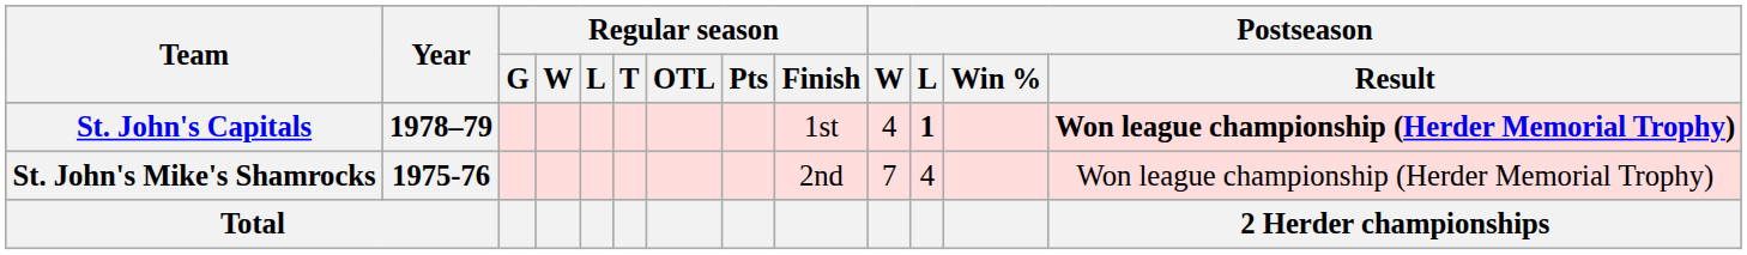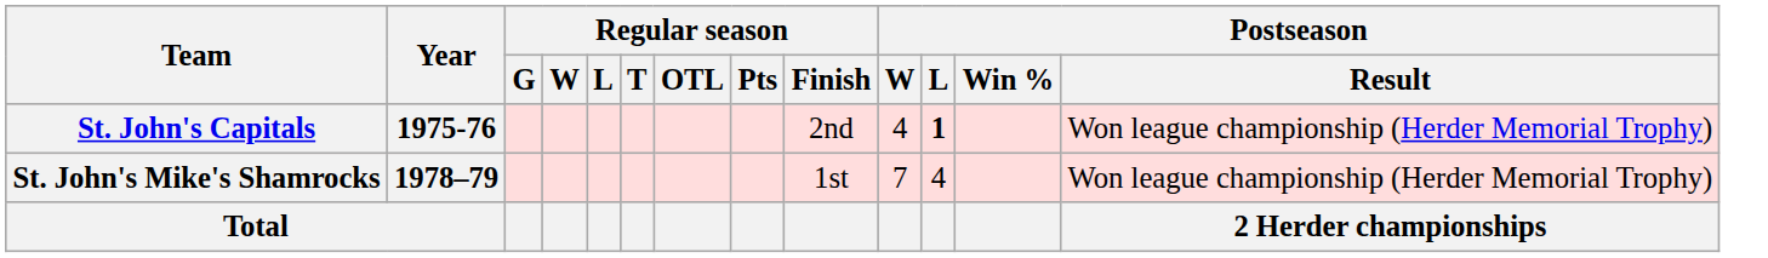 <table class="wikitable" style="font-size:95%; text-align:center;">
 <tr>
 <th rowspan="2">Team</th>
 <th rowspan="2">Year</th>
 <th colspan="7">Regular season</th>
 <th colspan="4">Postseason</th>
 </tr>
 <tr>
 <th>G</th>
 <th>W</th>
 <th>L</th>
 <th>T</th>
 <th>OTL</th>
 <th>Pts</th>
 <th>Finish</th>
 <th>W</th>
 <th>L</th>
 <th>Win %</th>
 <th>Result</th>
 </tr>
 <tr style="background:#fdd;">
 <th><a href='#'>St. John's Capitals</a></th>
+<th>1975-76</th>
+<td></td>
+<td></td>
+<td></td>
+<td></td>
+<td></td>
+<td></td>
+<td>2nd</td>
+<td>4</td>
+<td><strong>1</strong></td>
+<td></td>
+<td>Won league championship (<a href='#'>Herder Memorial Trophy</a>)</td>
+</tr>
+<tr style="background:#fdd;">
+<th>St. John's Mike's Shamrocks</th>
 <th>1978–79</th>
 <td></td>
 <td></td>
 <td></td>
 <td></td>
 <td></td>
 <td></td>
 <td>1st</td>
-<td>4</td>
-<td><strong>1</strong></td>
-<td></td>
-<td><strong>Won league championship (<a href='#'>Herder Memorial Trophy</a>)</strong></td>
-</tr>
-<tr style="background:#fdd;">
-<th>St. John's Mike's Shamrocks</th>
-<th>1975-76</th>
-<td></td>
-<td></td>
-<td></td>
-<td></td>
-<td></td>
-<td></td>
-<td>2nd</td>
 <td>7</td>
 <td>4</td>
 <td></td>
 <td>Won league championship (Herder Memorial Trophy)</td>
 </tr>
 <tr>
 <th colspan="2">Total</th>
 <th></th>
 <th></th>
 <th></th>
 <th></th>
 <th></th>
 <th> </th>
 <th> </th>
 <th></th>
 <th></th>
 <th></th>
 <th>2 Herder championships</th>
 </tr>
 </table>
